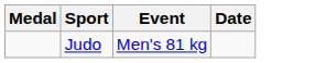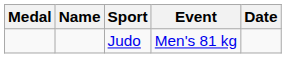 <table class="wikitable sortable"  style="font-size:95%">
 <tr>
 <th>Medal</th>
+<th>Name</th>
 <th>Sport</th>
 <th>Event</th>
 <th>Date</th>
 </tr>
 <tr>
 <td></td>
+<td></td>
 <td><a href='#'>Judo</a></td>
 <td><a href='#'>Men's 81 kg</a></td>
 <td></td>
 </tr>
 </table>
